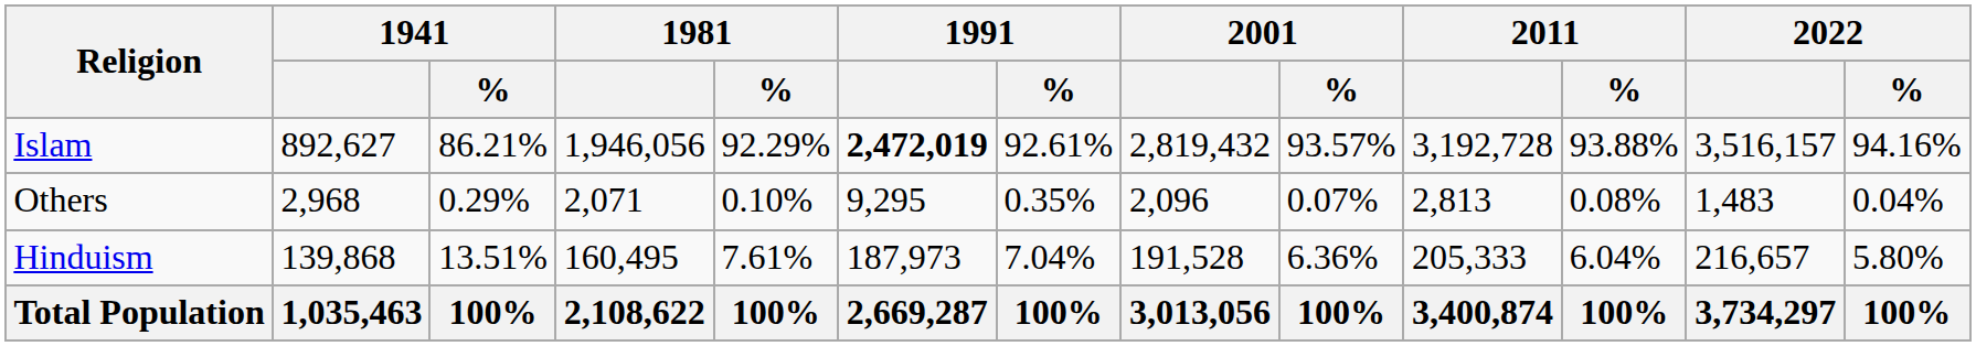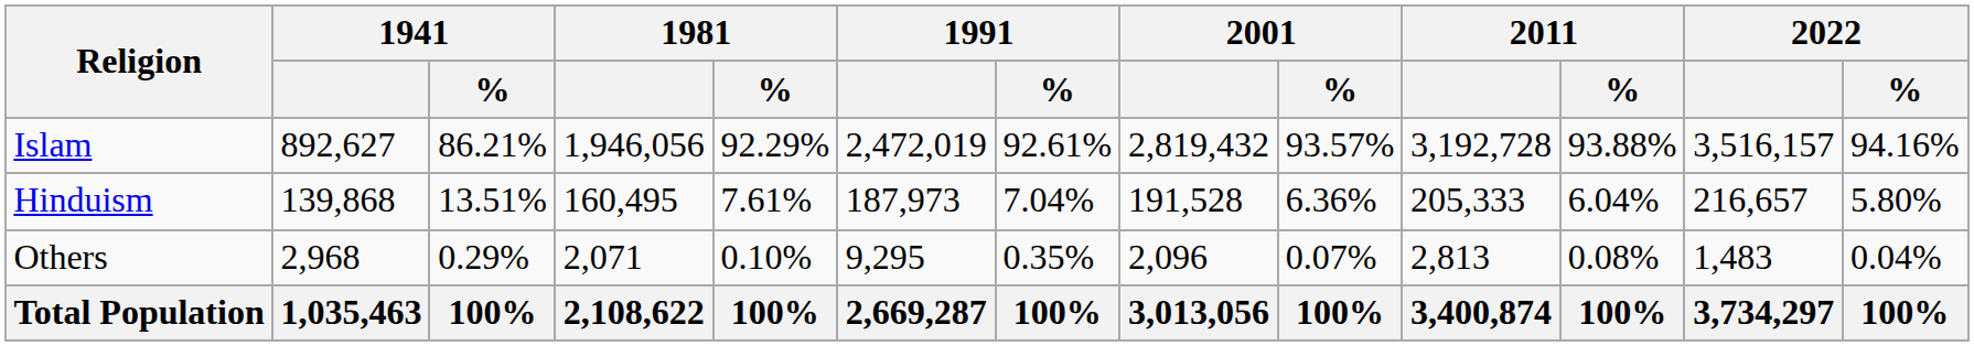 <table class="wikitable sortable">
 <tr>
 <th rowspan="2">Religion</th>
 <th colspan="2">1941</th>
 <th colspan="2">1981</th>
 <th colspan="2">1991</th>
 <th colspan="2">2001</th>
 <th colspan="2">2011</th>
 <th colspan="2">2022</th>
 </tr>
 <tr>
 <th></th>
 <th>%</th>
 <th></th>
 <th>%</th>
 <th></th>
 <th>%</th>
 <th></th>
 <th>%</th>
 <th></th>
 <th>%</th>
 <th></th>
 <th>%</th>
 </tr>
 <tr>
 <td><a href='#'>Islam</a> </td>
 <td>892,627</td>
 <td>86.21%</td>
 <td>1,946,056</td>
 <td>92.29%</td>
-<td><strong>2,472,019</strong></td>
+<td>2,472,019</td>
 <td>92.61%</td>
 <td>2,819,432</td>
 <td>93.57%</td>
 <td>3,192,728</td>
 <td>93.88%</td>
 <td>3,516,157</td>
 <td>94.16%</td>
+</tr>
+<tr>
+<td><a href='#'>Hinduism</a> </td>
+<td>139,868</td>
+<td>13.51%</td>
+<td>160,495</td>
+<td>7.61%</td>
+<td>187,973</td>
+<td>7.04%</td>
+<td>191,528</td>
+<td>6.36%</td>
+<td>205,333</td>
+<td>6.04%</td>
+<td>216,657</td>
+<td>5.80%</td>
 </tr>
 <tr>
 <td>Others</td>
 <td>2,968</td>
 <td>0.29%</td>
 <td>2,071</td>
 <td>0.10%</td>
 <td>9,295</td>
 <td>0.35%</td>
 <td>2,096</td>
 <td>0.07%</td>
 <td>2,813</td>
 <td>0.08%</td>
 <td>1,483</td>
 <td>0.04%</td>
 </tr>
 <tr>
-<td><a href='#'>Hinduism</a> </td>
-<td>139,868</td>
-<td>13.51%</td>
-<td>160,495</td>
-<td>7.61%</td>
-<td>187,973</td>
-<td>7.04%</td>
-<td>191,528</td>
-<td>6.36%</td>
-<td>205,333</td>
-<td>6.04%</td>
-<td>216,657</td>
-<td>5.80%</td>
-</tr>
-<tr>
 <th>Total Population</th>
 <th><strong>1,035,463</strong></th>
 <th>100%</th>
 <th>2,108,622</th>
 <th>100%</th>
 <th>2,669,287</th>
 <th>100%</th>
 <th>3,013,056</th>
 <th>100%</th>
 <th>3,400,874</th>
 <th>100%</th>
 <th><strong>3,734,297</strong></th>
 <th><strong>100%</strong></th>
 </tr>
 </table>
